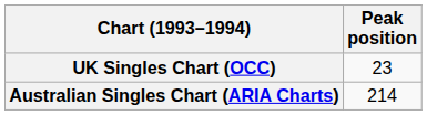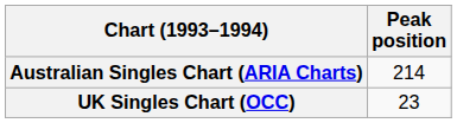 <table class="wikitable sortable plainrowheaders">
 <tr>
 <th>Chart (1993–1994)</th>
 <th>Peak <br>position</th>
 </tr>
 <tr>
+<th scope="row">Australian Singles Chart (<a href='#'>ARIA Charts</a>)</th>
+<td align="center">214</td>
+</tr>
+<tr>
 <th scope="row">UK Singles Chart (<a href='#'>OCC</a>)</th>
 <td style="text-align:center;">23</td>
 </tr>
-<tr>
-<th scope="row">Australian Singles Chart (<a href='#'>ARIA Charts</a>)</th>
-<td align="center">214</td>
-</tr>
 </table>
